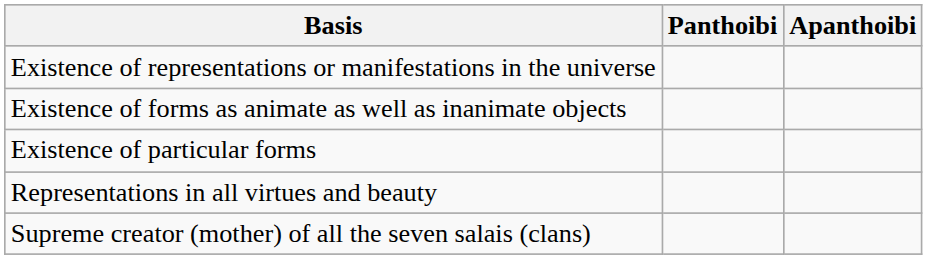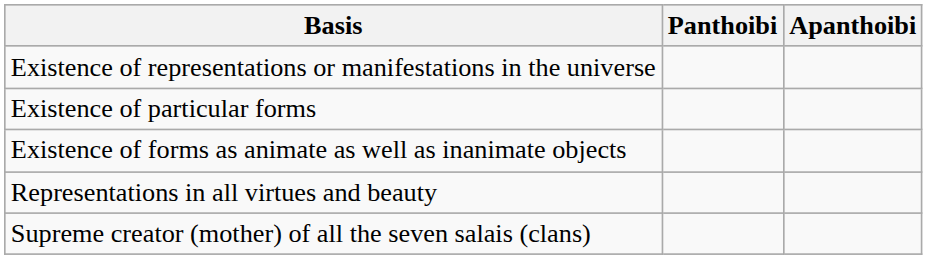 <table class="wikitable">
 <tr>
 <th>Basis</th>
 <th>Panthoibi</th>
 <th>Apanthoibi</th>
 </tr>
 <tr>
 <td>Existence of representations or manifestations in the universe</td>
 <td></td>
 <td></td>
 </tr>
 <tr>
-<td>Existence of forms as animate as well as inanimate objects</td>
+<td>Existence of particular forms</td>
 <td></td>
 <td></td>
 </tr>
 <tr>
-<td>Existence of particular forms</td>
+<td>Existence of forms as animate as well as inanimate objects</td>
 <td></td>
 <td></td>
 </tr>
 <tr>
 <td>Representations in all virtues and beauty</td>
 <td></td>
 <td></td>
 </tr>
 <tr>
 <td>Supreme creator (mother) of all the seven salais (clans)</td>
 <td></td>
 <td></td>
 </tr>
 </table>
